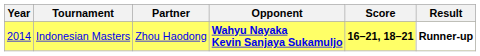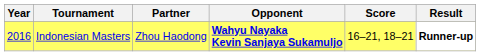 <table class="sortable wikitable" style="font-size: 90%;">
 <tr>
 <th>Year</th>
 <th>Tournament</th>
 <th>Partner</th>
 <th>Opponent</th>
 <th>Score</th>
 <th>Result</th>
 </tr>
 <tr style="background:#FFFF67">
-<td align="center"><a href='#'>2014</a></td>
+<td align="center"><a href='#'>2016</a></td>
 <td align="left"><a href='#'>Indonesian Masters</a></td>
 <td align="left"> <a href='#'>Zhou Haodong</a></td>
 <td align="left"><strong> <a href='#'>Wahyu Nayaka</a><br> <a href='#'>Kevin Sanjaya Sukamuljo</a></strong></td>
-<td align="left"><strong>16–21, 18–21</strong></td>
+<td align="left">16–21, 18–21</td>
 <td style="text-align:left; background:white"> <strong>Runner-up</strong></td>
 </tr>
 </table>
